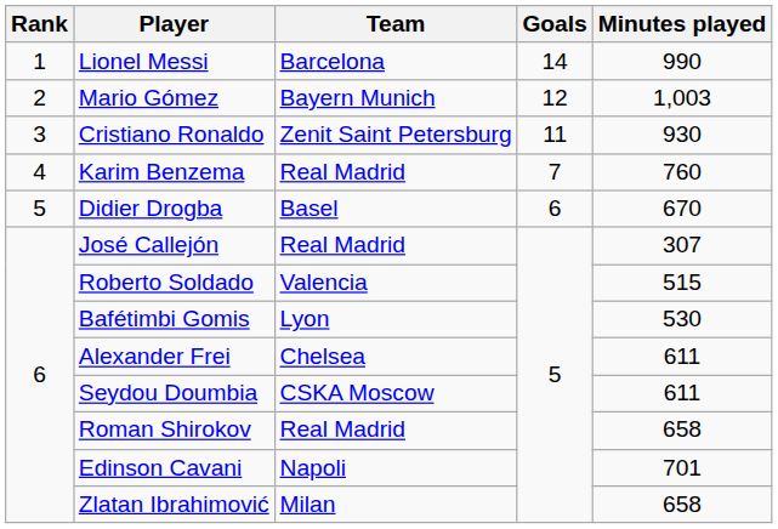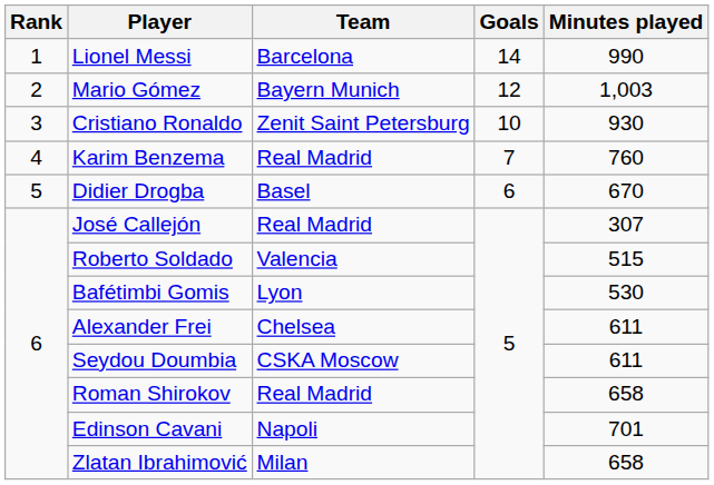 <table class="wikitable" style="text-align:center">
 <tr>
 <th>Rank</th>
 <th>Player</th>
 <th>Team</th>
 <th>Goals</th>
 <th>Minutes played</th>
 </tr>
 <tr>
 <td>1</td>
 <td align=left> <a href='#'>Lionel Messi</a></td>
 <td align=left> <a href='#'>Barcelona</a></td>
 <td>14</td>
 <td>990</td>
 </tr>
 <tr>
 <td>2</td>
 <td align=left> <a href='#'>Mario Gómez</a></td>
 <td align=left> <a href='#'>Bayern Munich</a></td>
 <td>12</td>
 <td>1,003</td>
 </tr>
 <tr>
 <td>3</td>
 <td align=left> <a href='#'>Cristiano Ronaldo</a></td>
 <td align=left> <a href='#'>Zenit Saint Petersburg</a></td>
-<td>11</td>
+<td>10</td>
 <td>930</td>
 </tr>
 <tr>
 <td>4</td>
 <td align=left> <a href='#'>Karim Benzema</a></td>
 <td align=left> <a href='#'>Real Madrid</a></td>
 <td>7</td>
 <td>760</td>
 </tr>
 <tr>
 <td>5</td>
 <td align=left> <a href='#'>Didier Drogba</a></td>
 <td align=left> <a href='#'>Basel</a></td>
 <td>6</td>
 <td>670</td>
 </tr>
 <tr>
 <td rowspan=8>6</td>
 <td align=left> <a href='#'>José Callejón</a></td>
 <td align=left> <a href='#'>Real Madrid</a></td>
 <td rowspan=8>5</td>
 <td>307</td>
 </tr>
 <tr>
 <td align=left> <a href='#'>Roberto Soldado</a></td>
 <td align=left> <a href='#'>Valencia</a></td>
 <td>515</td>
 </tr>
 <tr>
 <td align=left> <a href='#'>Bafétimbi Gomis</a></td>
 <td align=left> <a href='#'>Lyon</a></td>
 <td>530</td>
 </tr>
 <tr>
 <td align=left> <a href='#'>Alexander Frei</a></td>
 <td align=left> <a href='#'>Chelsea</a></td>
 <td>611</td>
 </tr>
 <tr>
 <td align=left> <a href='#'>Seydou Doumbia</a></td>
 <td align=left> <a href='#'>CSKA Moscow</a></td>
 <td>611</td>
 </tr>
 <tr>
 <td align=left> <a href='#'>Roman Shirokov</a></td>
 <td align=left> <a href='#'>Real Madrid</a></td>
 <td>658</td>
 </tr>
 <tr>
 <td align=left> <a href='#'>Edinson Cavani</a></td>
 <td align=left> <a href='#'>Napoli</a></td>
 <td>701</td>
 </tr>
 <tr>
 <td align=left> <a href='#'>Zlatan Ibrahimović</a></td>
 <td align=left> <a href='#'>Milan</a></td>
 <td>658</td>
 </tr>
 </table>
